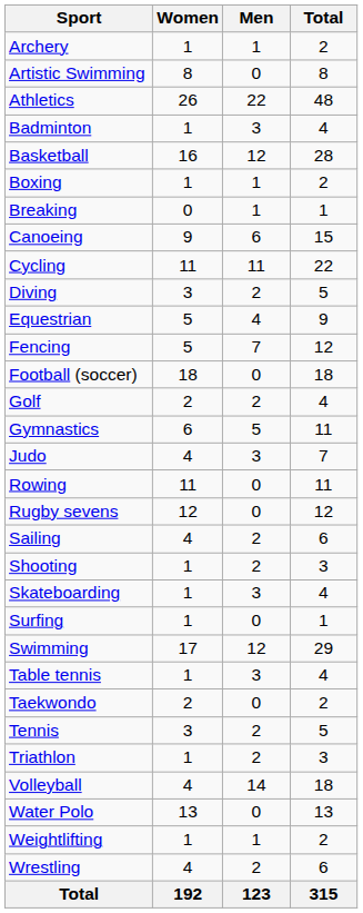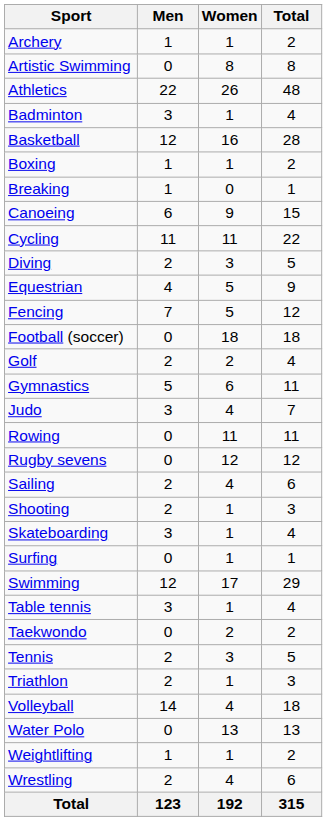 <table class="wikitable sortable" style="text-align:center;">
 <tr>
 <th width=130>Sport</th>
+<th width=55>Men</th>
 <th width=55>Women</th>
-<th width=55>Men</th>
 <th width=55>Total</th>
 </tr>
 <tr>
 <td align=left><a href='#'>Archery</a></td>
 <td>1</td>
 <td>1</td>
 <td>2</td>
 </tr>
 <tr>
 <td align=left><a href='#'>Artistic Swimming</a></td>
+<td>0</td>
 <td>8</td>
-<td>0</td>
 <td>8</td>
 </tr>
 <tr>
 <td align=left><a href='#'>Athletics</a></td>
+<td>22</td>
 <td>26</td>
-<td>22</td>
 <td>48</td>
 </tr>
 <tr>
 <td align=left><a href='#'>Badminton</a></td>
+<td>3</td>
 <td>1</td>
-<td>3</td>
 <td>4</td>
 </tr>
 <tr>
 <td align=left><a href='#'>Basketball</a></td>
+<td>12</td>
 <td>16</td>
-<td>12</td>
 <td>28</td>
 </tr>
 <tr>
 <td align=left><a href='#'>Boxing</a></td>
 <td>1</td>
 <td>1</td>
 <td>2</td>
 </tr>
 <tr>
 <td align=left><a href='#'>Breaking</a></td>
+<td>1</td>
 <td>0</td>
-<td>1</td>
 <td>1</td>
 </tr>
 <tr>
 <td align=left><a href='#'>Canoeing</a></td>
+<td>6</td>
 <td>9</td>
-<td>6</td>
 <td>15</td>
 </tr>
 <tr>
 <td align=left><a href='#'>Cycling</a></td>
 <td>11</td>
 <td>11</td>
 <td>22</td>
 </tr>
 <tr>
 <td align=left><a href='#'>Diving</a></td>
+<td>2</td>
 <td>3</td>
-<td>2</td>
 <td>5</td>
 </tr>
 <tr>
 <td align=left><a href='#'>Equestrian</a></td>
+<td>4</td>
 <td>5</td>
-<td>4</td>
 <td>9</td>
 </tr>
 <tr>
 <td align=left><a href='#'>Fencing</a></td>
+<td>7</td>
 <td>5</td>
-<td>7</td>
 <td>12</td>
 </tr>
 <tr>
 <td align=left><a href='#'>Football</a> (soccer)</td>
+<td>0</td>
 <td>18</td>
-<td>0</td>
 <td>18</td>
 </tr>
 <tr>
 <td align=left><a href='#'>Golf</a></td>
 <td>2</td>
 <td>2</td>
 <td>4</td>
 </tr>
 <tr>
 <td align=left><a href='#'>Gymnastics</a></td>
+<td>5</td>
 <td>6</td>
-<td>5</td>
 <td>11</td>
 </tr>
 <tr>
 <td align=left><a href='#'>Judo</a></td>
+<td>3</td>
 <td>4</td>
-<td>3</td>
 <td>7</td>
 </tr>
 <tr>
 <td align=left><a href='#'>Rowing</a></td>
+<td>0</td>
 <td>11</td>
-<td>0</td>
 <td>11</td>
 </tr>
 <tr>
 <td align=left><a href='#'>Rugby sevens</a></td>
+<td>0</td>
 <td>12</td>
-<td>0</td>
 <td>12</td>
 </tr>
 <tr>
 <td align=left><a href='#'>Sailing</a></td>
+<td>2</td>
 <td>4</td>
-<td>2</td>
 <td>6</td>
 </tr>
 <tr>
 <td align=left><a href='#'>Shooting</a></td>
+<td>2</td>
 <td>1</td>
-<td>2</td>
 <td>3</td>
 </tr>
 <tr>
 <td align=left><a href='#'>Skateboarding</a></td>
+<td>3</td>
 <td>1</td>
-<td>3</td>
 <td>4</td>
 </tr>
 <tr>
 <td align=left><a href='#'>Surfing</a></td>
+<td>0</td>
 <td>1</td>
-<td>0</td>
 <td>1</td>
 </tr>
 <tr>
 <td align=left><a href='#'>Swimming</a></td>
+<td>12</td>
 <td>17</td>
-<td>12</td>
 <td>29</td>
 </tr>
 <tr>
 <td align=left><a href='#'>Table tennis</a></td>
+<td>3</td>
 <td>1</td>
-<td>3</td>
 <td>4</td>
 </tr>
 <tr>
 <td align=left><a href='#'>Taekwondo</a></td>
+<td>0</td>
 <td>2</td>
-<td>0</td>
 <td>2</td>
 </tr>
 <tr>
 <td align=left><a href='#'>Tennis</a></td>
+<td>2</td>
 <td>3</td>
-<td>2</td>
 <td>5</td>
 </tr>
 <tr>
 <td align=left><a href='#'>Triathlon</a></td>
+<td>2</td>
 <td>1</td>
-<td>2</td>
 <td>3</td>
 </tr>
 <tr>
 <td align=left><a href='#'>Volleyball</a></td>
+<td>14</td>
 <td>4</td>
-<td>14</td>
 <td>18</td>
 </tr>
 <tr>
 <td align=left><a href='#'>Water Polo</a></td>
+<td>0</td>
 <td>13</td>
-<td>0</td>
 <td>13</td>
 </tr>
 <tr>
 <td align=left><a href='#'>Weightlifting</a></td>
 <td>1</td>
 <td>1</td>
 <td>2</td>
 </tr>
 <tr>
 <td align=left><a href='#'>Wrestling</a></td>
+<td>2</td>
 <td>4</td>
-<td>2</td>
 <td>6</td>
 </tr>
 <tr>
 <th>Total</th>
+<th>123</th>
 <th>192</th>
-<th>123</th>
 <th>315</th>
 </tr>
 </table>
